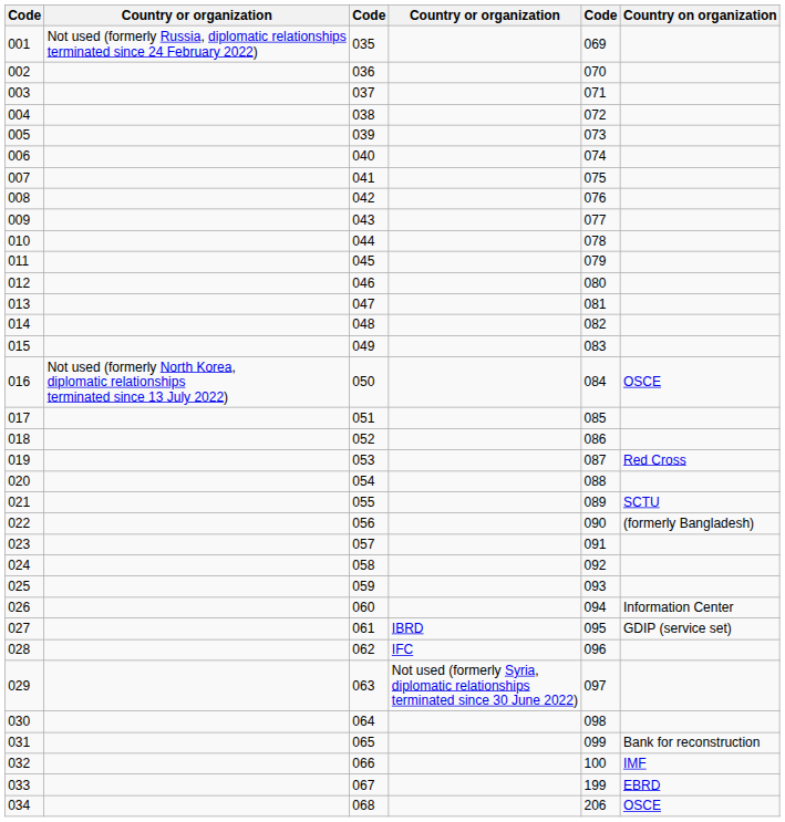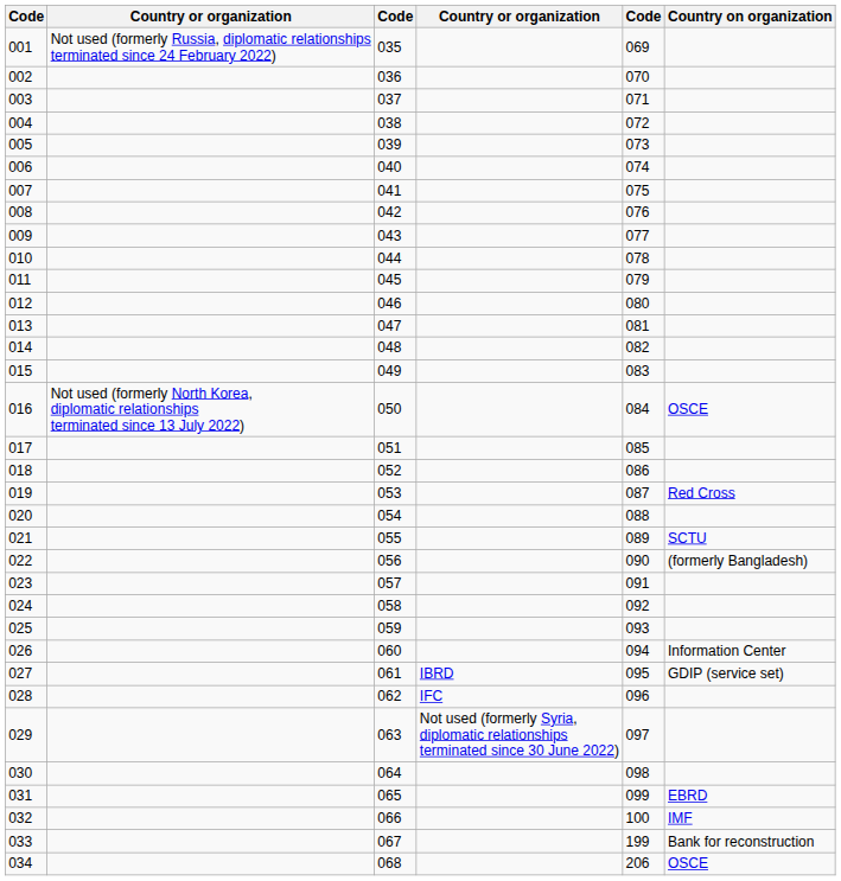 <table class="wikitable">
 <tr>
 <th>Code</th>
 <th>Country or organization</th>
 <th>Code</th>
 <th>Country or organization</th>
 <th>Code</th>
 <th>Country on organization</th>
 </tr>
 <tr>
 <td>001</td>
 <td>Not used (formerly <a href='#'>Russia</a>, <a href='#'>diplomatic relationships<br>terminated since 24 February 2022</a>)</td>
 <td>035</td>
 <td></td>
 <td>069</td>
 <td></td>
 </tr>
 <tr>
 <td>002</td>
 <td></td>
 <td>036</td>
 <td></td>
 <td>070</td>
 <td></td>
 </tr>
 <tr>
 <td>003</td>
 <td></td>
 <td>037</td>
 <td></td>
 <td>071</td>
 <td></td>
 </tr>
 <tr>
 <td>004</td>
 <td></td>
 <td>038</td>
 <td></td>
 <td>072</td>
 <td></td>
 </tr>
 <tr>
 <td>005</td>
 <td></td>
 <td>039</td>
 <td></td>
 <td>073</td>
 <td></td>
 </tr>
 <tr>
 <td>006</td>
 <td></td>
 <td>040</td>
 <td></td>
 <td>074</td>
 <td></td>
 </tr>
 <tr>
 <td>007</td>
 <td></td>
 <td>041</td>
 <td></td>
 <td>075</td>
 <td></td>
 </tr>
 <tr>
 <td>008</td>
 <td></td>
 <td>042</td>
 <td></td>
 <td>076</td>
 <td></td>
 </tr>
 <tr>
 <td>009</td>
 <td></td>
 <td>043</td>
 <td></td>
 <td>077</td>
 <td></td>
 </tr>
 <tr>
 <td>010</td>
 <td></td>
 <td>044</td>
 <td></td>
 <td>078</td>
 <td></td>
 </tr>
 <tr>
 <td>011</td>
 <td></td>
 <td>045</td>
 <td></td>
 <td>079</td>
 <td></td>
 </tr>
 <tr>
 <td>012</td>
 <td></td>
 <td>046</td>
 <td></td>
 <td>080</td>
 <td></td>
 </tr>
 <tr>
 <td>013</td>
 <td></td>
 <td>047</td>
 <td></td>
 <td>081</td>
 <td></td>
 </tr>
 <tr>
 <td>014</td>
 <td></td>
 <td>048</td>
 <td></td>
 <td>082</td>
 <td></td>
 </tr>
 <tr>
 <td>015</td>
 <td></td>
 <td>049</td>
 <td></td>
 <td>083</td>
 <td></td>
 </tr>
 <tr>
 <td>016</td>
 <td>Not used (formerly <a href='#'>North Korea</a>,<br><a href='#'>diplomatic relationships<br>terminated since 13 July 2022</a>)</td>
 <td>050</td>
 <td></td>
 <td>084</td>
 <td><a href='#'>OSCE</a></td>
 </tr>
 <tr>
 <td>017</td>
 <td></td>
 <td>051</td>
 <td></td>
 <td>085</td>
 <td></td>
 </tr>
 <tr>
 <td>018</td>
 <td></td>
 <td>052</td>
 <td></td>
 <td>086</td>
 <td></td>
 </tr>
 <tr>
 <td>019</td>
 <td></td>
 <td>053</td>
 <td></td>
 <td>087</td>
 <td> <a href='#'>Red Cross</a></td>
 </tr>
 <tr>
 <td>020</td>
 <td></td>
 <td>054</td>
 <td></td>
 <td>088</td>
 <td></td>
 </tr>
 <tr>
 <td>021</td>
 <td></td>
 <td>055</td>
 <td></td>
 <td>089</td>
 <td><a href='#'>SCTU</a></td>
 </tr>
 <tr>
 <td>022</td>
 <td></td>
 <td>056</td>
 <td></td>
 <td>090</td>
 <td> (formerly Bangladesh)</td>
 </tr>
 <tr>
 <td>023</td>
 <td></td>
 <td>057</td>
 <td></td>
 <td>091</td>
 <td></td>
 </tr>
 <tr>
 <td>024</td>
 <td></td>
 <td>058</td>
 <td></td>
 <td>092</td>
 <td></td>
 </tr>
 <tr>
 <td>025</td>
 <td></td>
 <td>059</td>
 <td></td>
 <td>093</td>
 <td></td>
 </tr>
 <tr>
 <td>026</td>
 <td></td>
 <td>060</td>
 <td></td>
 <td>094</td>
 <td> Information Center</td>
 </tr>
 <tr>
 <td>027</td>
 <td></td>
 <td>061</td>
 <td><a href='#'>IBRD</a></td>
 <td>095</td>
 <td>GDIP (service set)</td>
 </tr>
 <tr>
 <td>028</td>
 <td></td>
 <td>062</td>
 <td><a href='#'>IFC</a></td>
 <td>096</td>
 <td></td>
 </tr>
 <tr>
 <td>029</td>
 <td></td>
 <td>063</td>
 <td>Not used (formerly <a href='#'>Syria</a>,<br><a href='#'>diplomatic relationships<br>terminated since 30 June 2022</a>)</td>
 <td>097</td>
 <td></td>
 </tr>
 <tr>
 <td>030</td>
 <td></td>
 <td>064</td>
 <td></td>
 <td>098</td>
 <td></td>
 </tr>
 <tr>
 <td>031</td>
 <td></td>
 <td>065</td>
 <td></td>
 <td>099</td>
-<td>Bank for reconstruction</td>
+<td><a href='#'>EBRD</a></td>
 </tr>
 <tr>
 <td>032</td>
 <td></td>
 <td>066</td>
 <td></td>
 <td>100</td>
 <td><a href='#'>IMF</a></td>
 </tr>
 <tr>
 <td>033</td>
 <td></td>
 <td>067</td>
 <td></td>
 <td>199</td>
-<td><a href='#'>EBRD</a></td>
+<td>Bank for reconstruction</td>
 </tr>
 <tr>
 <td>034</td>
 <td></td>
 <td>068</td>
 <td></td>
 <td>206</td>
 <td> <a href='#'>OSCE</a></td>
 </tr>
 </table>
